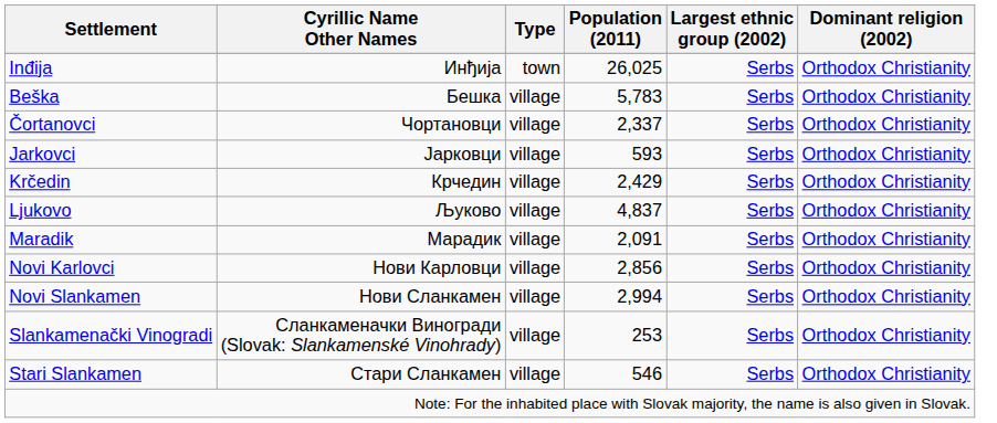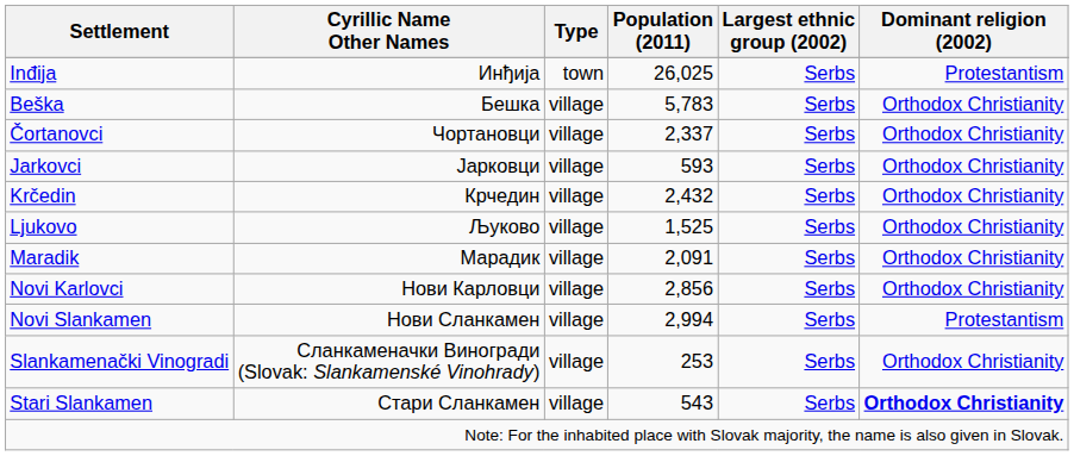 <table class="wikitable" style="text-align: right;">
 <tr bgcolor="#e0e0e0">
 <th rowspan="1">Settlement</th>
 <th colspan="1">Cyrillic Name<br>Other Names</th>
 <th colspan="1">Type</th>
 <th colspan="1">Population<br>(2011)</th>
 <th colspan="1">Largest ethnic<br>group (2002)</th>
 <th colspan="1">Dominant religion<br>(2002)</th>
 </tr>
 <tr bgcolor="#e0e0e0">
 </tr>
 <tr>
 <td align="left"><a href='#'>Inđija</a></td>
 <td>Инђија</td>
 <td>town</td>
 <td>26,025</td>
 <td><a href='#'>Serbs</a></td>
-<td><a href='#'>Orthodox Christianity</a></td>
+<td><a href='#'>Protestantism</a></td>
 </tr>
 <tr>
 <td align="left"><a href='#'>Beška</a></td>
 <td>Бешка</td>
 <td>village</td>
 <td>5,783</td>
 <td><a href='#'>Serbs</a></td>
 <td><a href='#'>Orthodox Christianity</a></td>
 </tr>
 <tr>
 <td align="left"><a href='#'>Čortanovci</a></td>
 <td>Чортановци</td>
 <td>village</td>
 <td>2,337</td>
 <td><a href='#'>Serbs</a></td>
 <td><a href='#'>Orthodox Christianity</a></td>
 </tr>
 <tr>
 <td align="left"><a href='#'>Jarkovci</a></td>
 <td>Јарковци</td>
 <td>village</td>
 <td>593</td>
 <td><a href='#'>Serbs</a></td>
 <td><a href='#'>Orthodox Christianity</a></td>
 </tr>
 <tr>
 <td align="left"><a href='#'>Krčedin</a></td>
 <td>Крчедин</td>
 <td>village</td>
-<td>2,429</td>
+<td>2,432</td>
 <td><a href='#'>Serbs</a></td>
 <td><a href='#'>Orthodox Christianity</a></td>
 </tr>
 <tr>
 <td align="left"><a href='#'>Ljukovo</a></td>
 <td>Љуково</td>
 <td>village</td>
-<td>4,837</td>
+<td>1,525</td>
 <td><a href='#'>Serbs</a></td>
 <td><a href='#'>Orthodox Christianity</a></td>
 </tr>
 <tr>
 <td align="left"><a href='#'>Maradik</a></td>
 <td>Марадик</td>
 <td>village</td>
 <td>2,091</td>
 <td><a href='#'>Serbs</a></td>
 <td><a href='#'>Orthodox Christianity</a></td>
 </tr>
 <tr>
 <td align="left"><a href='#'>Novi Karlovci</a></td>
 <td>Нови Карловци</td>
 <td>village</td>
 <td>2,856</td>
 <td><a href='#'>Serbs</a></td>
 <td><a href='#'>Orthodox Christianity</a></td>
 </tr>
 <tr>
 <td align="left"><a href='#'>Novi Slankamen</a></td>
 <td>Нови Сланкамен</td>
 <td>village</td>
 <td>2,994</td>
 <td><a href='#'>Serbs</a></td>
-<td><a href='#'>Orthodox Christianity</a></td>
+<td><a href='#'>Protestantism</a></td>
 </tr>
 <tr>
 <td align="left"><a href='#'>Slankamenački Vinogradi</a></td>
 <td>Сланкаменачки Виногради<br>(Slovak: <em>Slankamenské Vinohrady</em>)</td>
 <td>village</td>
 <td>253</td>
 <td><a href='#'>Serbs</a></td>
 <td><a href='#'>Orthodox Christianity</a></td>
 </tr>
 <tr>
 <td align="left"><a href='#'>Stari Slankamen</a></td>
 <td>Стари Сланкамен</td>
 <td>village</td>
-<td>546</td>
+<td>543</td>
 <td><a href='#'>Serbs</a></td>
-<td><a href='#'>Orthodox Christianity</a></td>
+<td><strong><a href='#'>Orthodox Christianity</a></strong></td>
 </tr>
 <tr>
 <td colspan="19"><small>Note: For the inhabited place with Slovak majority, the name is also given in Slovak.</small></td>
 </tr>
 </table>
